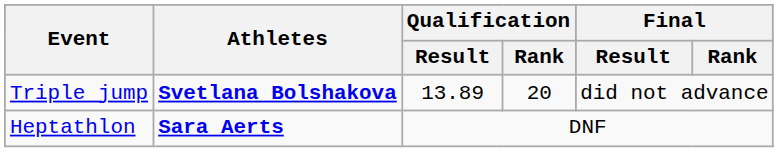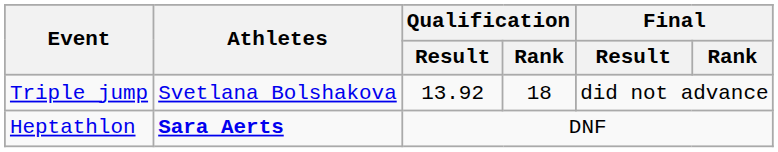 <table class="wikitable" border="1" style="font-size:90%">
 <tr>
 <th rowspan="2">Event</th>
 <th rowspan="2">Athletes</th>
 <th colspan="2">Qualification</th>
 <th colspan="2">Final</th>
 </tr>
 <tr>
 <th>Result</th>
 <th>Rank</th>
 <th>Result</th>
 <th>Rank</th>
 </tr>
 <tr>
 <td><a href='#'>Triple jump</a></td>
-<td><strong><a href='#'>Svetlana Bolshakova</a></strong></td>
-<td align=center>13.89</td>
-<td align=center>20</td>
+<td><a href='#'>Svetlana Bolshakova</a></td>
+<td align=center>13.92</td>
+<td align=center>18</td>
 <td align=center colspan="2">did not advance</td>
 </tr>
 <tr>
 <td><a href='#'>Heptathlon</a></td>
 <td><strong><a href='#'>Sara Aerts</a></strong></td>
 <td align=center colspan=4>DNF</td>
 </tr>
 </table>
